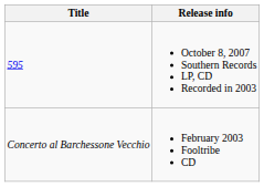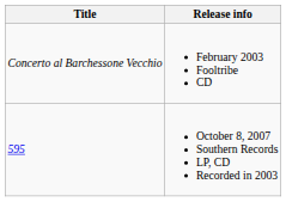 <table class="wikitable">
 <tr>
 <th>Title</th>
 <th>Release info</th>
 </tr>
 <tr>
+<td><em>Concerto al Barchessone Vecchio</em></td>
+<td><br><ul><li>February 2003</li><li>Fooltribe</li><li>CD</li></ul></td>
+</tr>
+<tr>
 <td><a href='#'><em>595</em></a></td>
 <td><br><ul><li>October 8, 2007</li><li>Southern Records</li><li>LP, CD</li><li>Recorded in 2003</li></ul></td>
 </tr>
-<tr>
-<td><em>Concerto al Barchessone Vecchio</em></td>
-<td><br><ul><li>February 2003</li><li>Fooltribe</li><li>CD</li></ul></td>
-</tr>
 </table>
